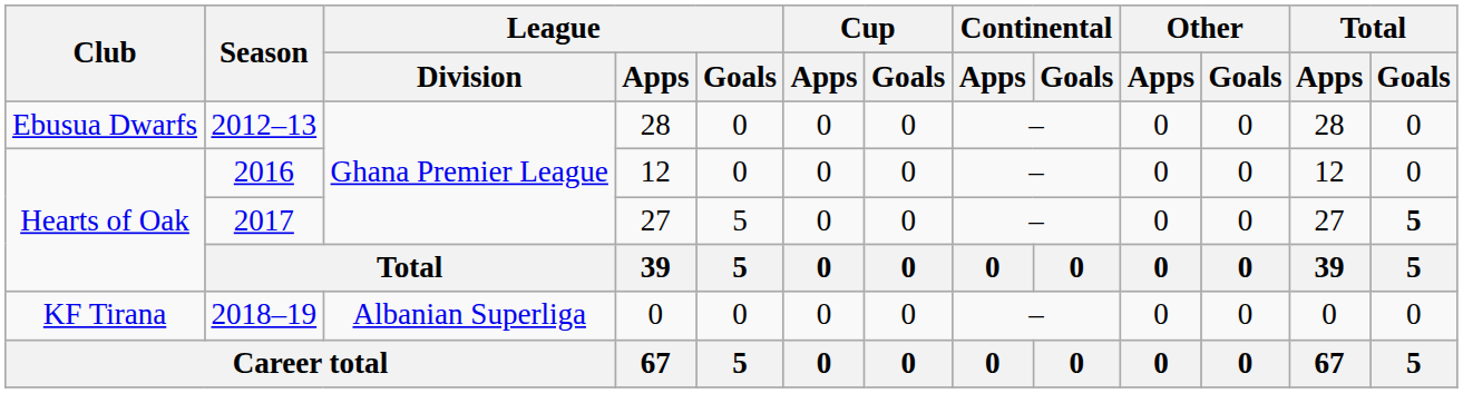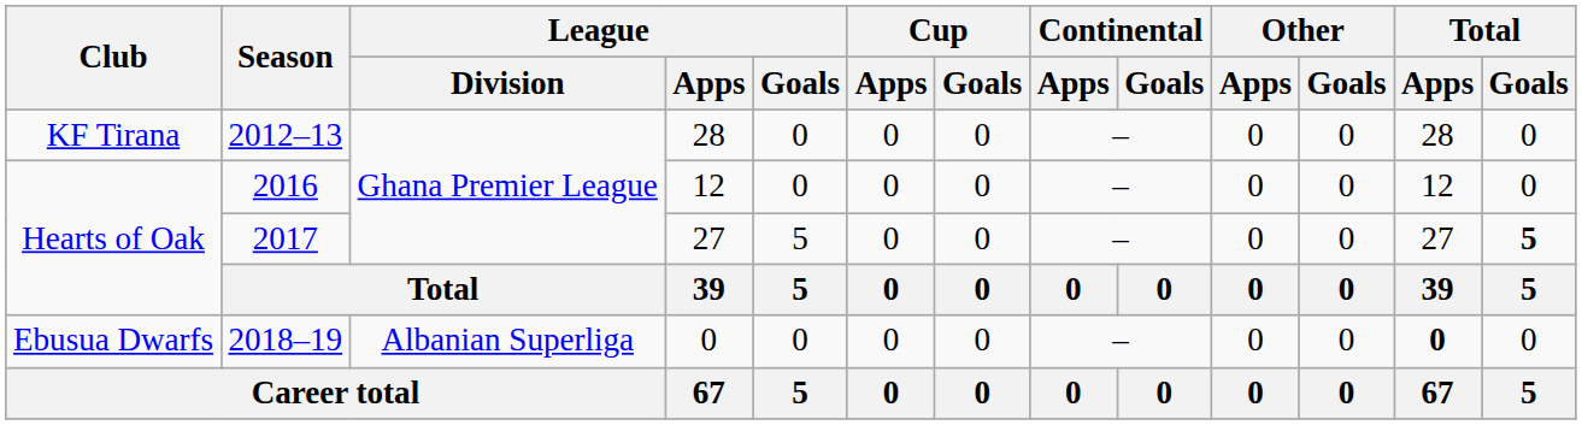 <table class="wikitable" style="text-align: center">
 <tr>
 <th rowspan="2">Club</th>
 <th rowspan="2">Season</th>
 <th colspan="3">League</th>
 <th colspan="2">Cup</th>
 <th colspan="2">Continental</th>
 <th colspan="2">Other</th>
 <th colspan="2">Total</th>
 </tr>
 <tr>
 <th>Division</th>
 <th>Apps</th>
 <th>Goals</th>
 <th>Apps</th>
 <th>Goals</th>
 <th>Apps</th>
 <th>Goals</th>
 <th>Apps</th>
 <th>Goals</th>
 <th>Apps</th>
 <th>Goals</th>
 </tr>
 <tr>
-<td><a href='#'>Ebusua Dwarfs</a></td>
+<td><a href='#'>KF Tirana</a></td>
 <td><a href='#'>2012–13</a></td>
 <td rowspan="3"><a href='#'>Ghana Premier League</a></td>
 <td>28</td>
 <td>0</td>
 <td>0</td>
 <td>0</td>
 <td colspan="2">–</td>
 <td>0</td>
 <td>0</td>
 <td>28</td>
 <td>0</td>
 </tr>
 <tr>
 <td rowspan="3"><a href='#'>Hearts of Oak</a></td>
 <td><a href='#'>2016</a></td>
 <td>12</td>
 <td>0</td>
 <td>0</td>
 <td>0</td>
 <td colspan="2">–</td>
 <td>0</td>
 <td>0</td>
 <td>12</td>
 <td>0</td>
 </tr>
 <tr>
 <td><a href='#'>2017</a></td>
 <td>27</td>
 <td>5</td>
 <td>0</td>
 <td>0</td>
 <td colspan="2">–</td>
 <td>0</td>
 <td>0</td>
 <td>27</td>
 <td><strong>5</strong></td>
 </tr>
 <tr>
 <th colspan="2"><strong>Total</strong></th>
 <th>39</th>
 <th>5</th>
 <th>0</th>
 <th>0</th>
 <th>0</th>
 <th>0</th>
 <th>0</th>
 <th>0</th>
 <th>39</th>
 <th>5</th>
 </tr>
 <tr>
-<td><a href='#'>KF Tirana</a></td>
+<td><a href='#'>Ebusua Dwarfs</a></td>
 <td><a href='#'>2018–19</a></td>
 <td><a href='#'>Albanian Superliga</a></td>
 <td>0</td>
 <td>0</td>
 <td>0</td>
 <td>0</td>
 <td colspan="2">–</td>
 <td>0</td>
 <td>0</td>
-<td>0</td>
+<td><strong>0</strong></td>
 <td>0</td>
 </tr>
 <tr>
 <th colspan="3"><strong>Career total</strong></th>
 <th>67</th>
 <th>5</th>
 <th>0</th>
 <th>0</th>
 <th>0</th>
 <th>0</th>
 <th>0</th>
 <th>0</th>
 <th>67</th>
 <th>5</th>
 </tr>
 </table>
